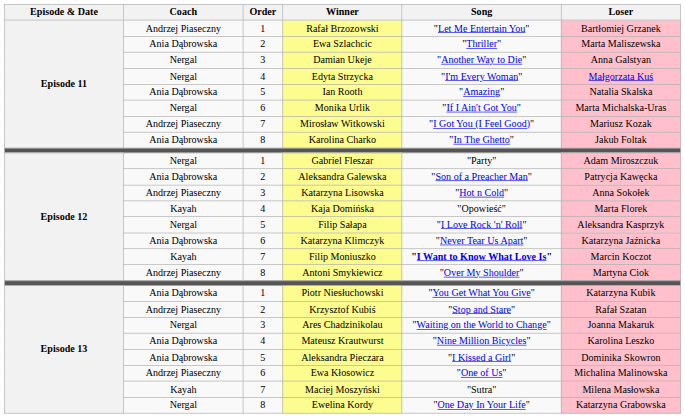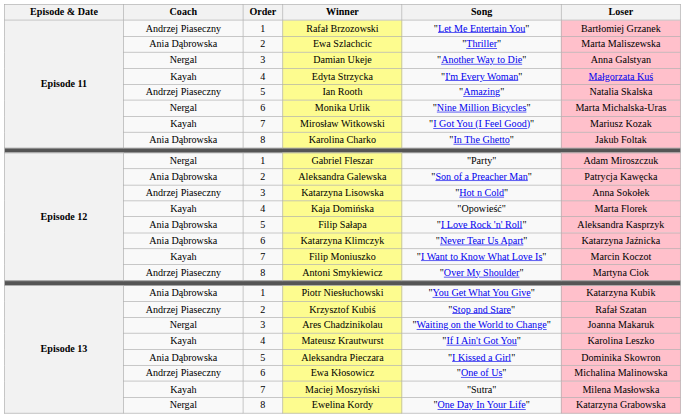 <table class="wikitable" style="text-align: center; width:85%;">
 <tr>
 <th style="width:15%;">Episode & Date</th>
 <th style="width:15%;">Coach</th>
 <th style="width:5%;">Order</th>
 <th style="width:15%;">Winner</th>
 <th style="width:20%;">Song</th>
 <th style="width:15%;">Loser</th>
 </tr>
 <tr>
 <th rowspan="8">Episode 11<br><small></small></th>
 <td>Andrzej Piaseczny</td>
 <td>1</td>
 <td style="background:#fdfc8f">Rafał Brzozowski</td>
 <td>"<a href='#'>Let Me Entertain You</a>"</td>
 <td style="background:pink">Bartłomiej Grzanek</td>
 </tr>
 <tr>
 <td>Ania Dąbrowska</td>
 <td>2</td>
 <td style="background:#fdfc8f">Ewa Szlachcic</td>
 <td>"<a href='#'>Thriller</a>"</td>
 <td style="background:pink">Marta Maliszewska</td>
 </tr>
 <tr>
 <td>Nergal</td>
 <td>3</td>
 <td style="background:#fdfc8f">Damian Ukeje</td>
 <td>"<a href='#'>Another Way to Die</a>"</td>
 <td style="background:pink">Anna Galstyan</td>
 </tr>
 <tr>
-<td>Nergal</td>
+<td>Kayah</td>
 <td>4</td>
 <td style="background:#fdfc8f">Edyta Strzycka</td>
 <td>"<a href='#'>I'm Every Woman</a>"</td>
 <td style="background:pink"><a href='#'>Małgorzata Kuś</a></td>
 </tr>
 <tr>
-<td>Ania Dąbrowska</td>
+<td>Andrzej Piaseczny</td>
 <td>5</td>
 <td style="background:#fdfc8f">Ian Rooth</td>
 <td>"<a href='#'>Amazing</a>"</td>
 <td style="background:pink">Natalia Skalska</td>
 </tr>
 <tr>
 <td>Nergal</td>
 <td>6</td>
 <td style="background:#fdfc8f">Monika Urlik</td>
-<td>"<a href='#'>If I Ain't Got You</a>"</td>
+<td>"<a href='#'>Nine Million Bicycles</a>"</td>
 <td style="background:pink">Marta Michalska-Uras</td>
 </tr>
 <tr>
-<td>Andrzej Piaseczny</td>
+<td>Kayah</td>
 <td>7</td>
 <td style="background:#fdfc8f">Mirosław Witkowski</td>
 <td>"<a href='#'>I Got You (I Feel Good)</a>"</td>
 <td style="background:pink">Mariusz Kozak</td>
 </tr>
 <tr>
 <td>Ania Dąbrowska</td>
 <td>8</td>
 <td style="background:#fdfc8f">Karolina Charko</td>
 <td>"<a href='#'>In The Ghetto</a>"</td>
 <td style="background:pink">Jakub Foltak</td>
 </tr>
 <tr>
 <td colspan="6" style="background:#555;"></td>
 </tr>
 <tr>
 <th rowspan="8">Episode 12<br><small></small></th>
 <td>Nergal</td>
 <td>1</td>
 <td style="background:#fdfc8f">Gabriel Fleszar</td>
 <td>"Party"</td>
 <td style="background:pink">Adam Miroszczuk</td>
 </tr>
 <tr>
 <td>Ania Dąbrowska</td>
 <td>2</td>
 <td style="background:#fdfc8f">Aleksandra Galewska</td>
 <td>"<a href='#'>Son of a Preacher Man</a>"</td>
 <td style="background:pink">Patrycja Kawęcka</td>
 </tr>
 <tr>
 <td>Andrzej Piaseczny</td>
 <td>3</td>
 <td style="background:#fdfc8f">Katarzyna Lisowska</td>
 <td>"<a href='#'>Hot n Cold</a>"</td>
 <td style="background:pink">Anna Sokołek</td>
 </tr>
 <tr>
 <td>Kayah</td>
 <td>4</td>
 <td style="background:#fdfc8f">Kaja Domińska</td>
 <td>"Opowieść"</td>
 <td style="background:pink">Marta Florek</td>
 </tr>
 <tr>
-<td>Nergal</td>
+<td>Ania Dąbrowska</td>
 <td>5</td>
 <td style="background:#fdfc8f">Filip Sałapa</td>
 <td>"<a href='#'>I Love Rock 'n' Roll</a>"</td>
 <td style="background:pink">Aleksandra Kasprzyk</td>
 </tr>
 <tr>
 <td>Ania Dąbrowska</td>
 <td>6</td>
 <td style="background:#fdfc8f">Katarzyna Klimczyk</td>
 <td>"<a href='#'>Never Tear Us Apart</a>"</td>
 <td style="background:pink">Katarzyna Jaźnicka</td>
 </tr>
 <tr>
 <td>Kayah</td>
 <td>7</td>
 <td style="background:#fdfc8f">Filip Moniuszko</td>
-<td><strong>"<a href='#'>I Want to Know What Love Is</a>"</strong></td>
+<td>"<a href='#'>I Want to Know What Love Is</a>"</td>
 <td style="background:pink">Marcin Koczot</td>
 </tr>
 <tr>
 <td>Andrzej Piaseczny</td>
 <td>8</td>
 <td style="background:#fdfc8f">Antoni Smykiewicz</td>
 <td>"<a href='#'>Over My Shoulder</a>"</td>
 <td style="background:pink">Martyna Ciok</td>
 </tr>
 <tr>
 <td colspan="6" style="background:#555;"></td>
 </tr>
 <tr>
 <th rowspan="8">Episode 13<br><small></small></th>
 <td>Ania Dąbrowska</td>
 <td>1</td>
 <td style="background:#fdfc8f">Piotr Niesłuchowski</td>
 <td>"<a href='#'>You Get What You Give</a>"</td>
 <td style="background:pink">Katarzyna Kubik</td>
 </tr>
 <tr>
 <td>Andrzej Piaseczny</td>
 <td>2</td>
 <td style="background:#fdfc8f">Krzysztof Kubiś</td>
 <td>"<a href='#'>Stop and Stare</a>"</td>
 <td style="background:pink">Rafał Szatan</td>
 </tr>
 <tr>
 <td>Nergal</td>
 <td>3</td>
 <td style="background:#fdfc8f">Ares Chadzinikolau</td>
 <td>"<a href='#'>Waiting on the World to Change</a>"</td>
 <td style="background:pink">Joanna Makaruk</td>
 </tr>
 <tr>
-<td>Ania Dąbrowska</td>
+<td>Kayah</td>
 <td>4</td>
 <td style="background:#fdfc8f">Mateusz Krautwurst</td>
-<td>"<a href='#'>Nine Million Bicycles</a>"</td>
+<td>"<a href='#'>If I Ain't Got You</a>"</td>
 <td style="background:pink">Karolina Leszko</td>
 </tr>
 <tr>
 <td>Ania Dąbrowska</td>
 <td>5</td>
 <td style="background:#fdfc8f">Aleksandra Pieczara</td>
 <td>"<a href='#'>I Kissed a Girl</a>"</td>
 <td style="background:pink">Dominika Skowron</td>
 </tr>
 <tr>
 <td>Andrzej Piaseczny</td>
 <td>6</td>
 <td style="background:#fdfc8f">Ewa Kłosowicz</td>
 <td>"<a href='#'>One of Us</a>"</td>
 <td style="background:pink">Michalina Malinowska</td>
 </tr>
 <tr>
 <td>Kayah</td>
 <td>7</td>
 <td style="background:#fdfc8f">Maciej Moszyński</td>
 <td>"Sutra"</td>
 <td style="background:pink">Milena Masłowska</td>
 </tr>
 <tr>
 <td>Nergal</td>
 <td>8</td>
 <td style="background:#fdfc8f">Ewelina Kordy</td>
 <td>"<a href='#'>One Day In Your Life</a>"</td>
 <td style="background:pink">Katarzyna Grabowska</td>
 </tr>
 </table>
